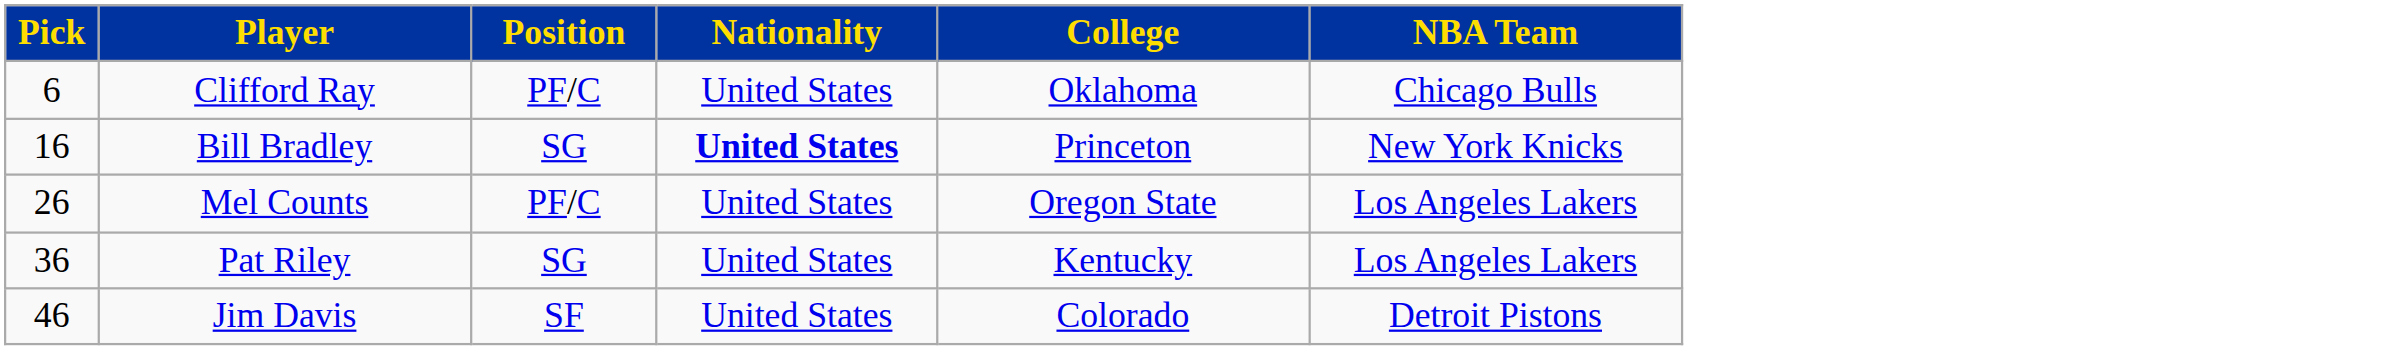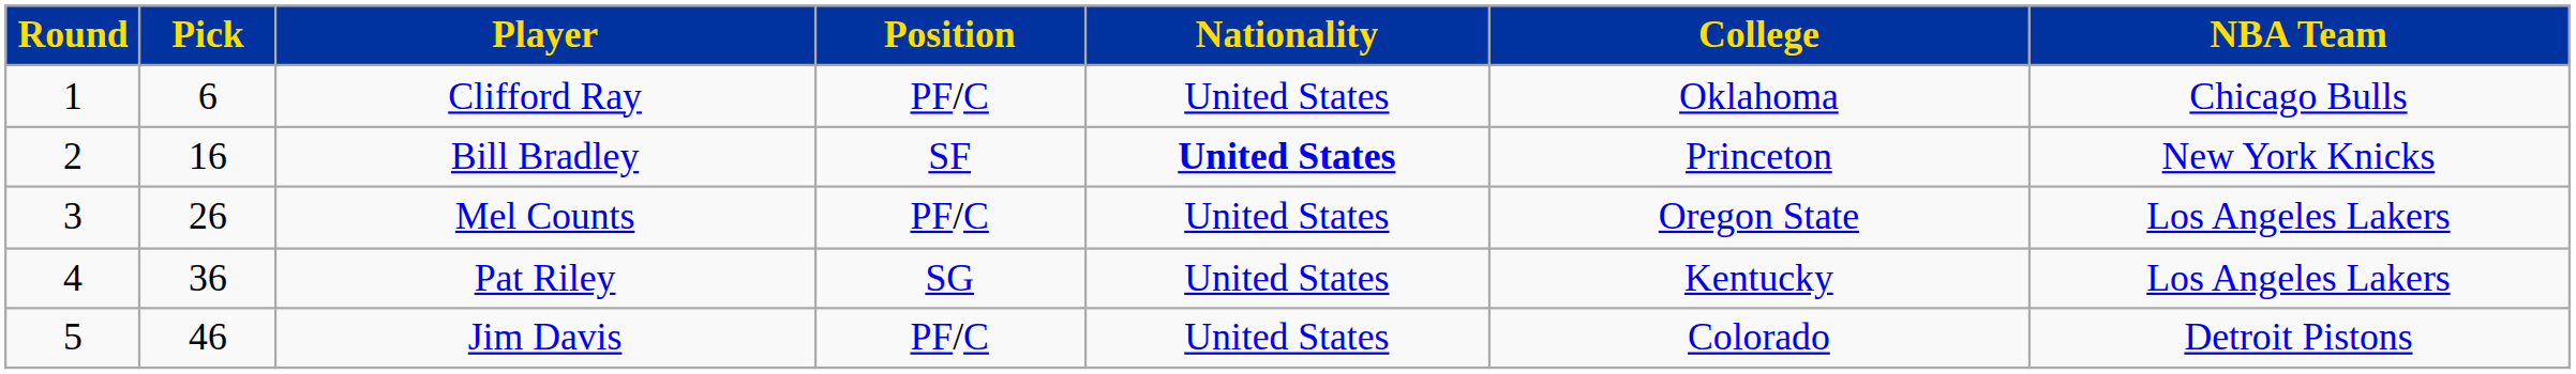 <table class="wikitable sortable sortable">
 <tr>
+<th style="background:#0032A0; color:#FEDD00" width="5%">Round</th>
 <th style="background:#0032A0; color:#FEDD00" width="5%">Pick</th>
 <th style="background:#0032A0; color:#FEDD00" width="20%">Player</th>
 <th style="background:#0032A0; color:#FEDD00" width="10%">Position</th>
 <th style="background:#0032A0; color:#FEDD00" width="15%">Nationality</th>
 <th style="background:#0032A0; color:#FEDD00" width="20%">College</th>
 <th style="background:#0032A0; color:#FEDD00" width="20%">NBA Team</th>
 </tr>
 <tr style="text-align: center">
+<td>1</td>
 <td>6</td>
 <td><a href='#'>Clifford Ray</a></td>
 <td><a href='#'>PF</a>/<a href='#'>C</a></td>
 <td> <a href='#'>United States</a></td>
 <td><a href='#'>Oklahoma</a></td>
 <td><a href='#'>Chicago Bulls</a></td>
 </tr>
 <tr style="text-align: center">
+<td>2</td>
 <td>16</td>
 <td><a href='#'>Bill Bradley</a></td>
-<td><a href='#'>SG</a></td>
+<td><a href='#'>SF</a></td>
 <td><strong> <a href='#'>United States</a></strong></td>
 <td><a href='#'>Princeton</a></td>
 <td><a href='#'>New York Knicks</a></td>
 </tr>
 <tr style="text-align: center">
+<td>3</td>
 <td>26</td>
 <td><a href='#'>Mel Counts</a></td>
 <td><a href='#'>PF</a>/<a href='#'>C</a></td>
 <td> <a href='#'>United States</a></td>
 <td><a href='#'>Oregon State</a></td>
 <td><a href='#'>Los Angeles Lakers</a></td>
 </tr>
 <tr style="text-align: center">
+<td>4</td>
 <td>36</td>
 <td><a href='#'>Pat Riley</a></td>
 <td><a href='#'>SG</a></td>
 <td> <a href='#'>United States</a></td>
 <td><a href='#'>Kentucky</a></td>
 <td><a href='#'>Los Angeles Lakers</a></td>
 </tr>
 <tr style="text-align: center">
+<td>5</td>
 <td>46</td>
 <td><a href='#'>Jim Davis</a></td>
-<td><a href='#'>SF</a></td>
+<td><a href='#'>PF</a>/<a href='#'>C</a></td>
 <td> <a href='#'>United States</a></td>
 <td><a href='#'>Colorado</a></td>
 <td><a href='#'>Detroit Pistons</a></td>
 </tr>
 </table>
